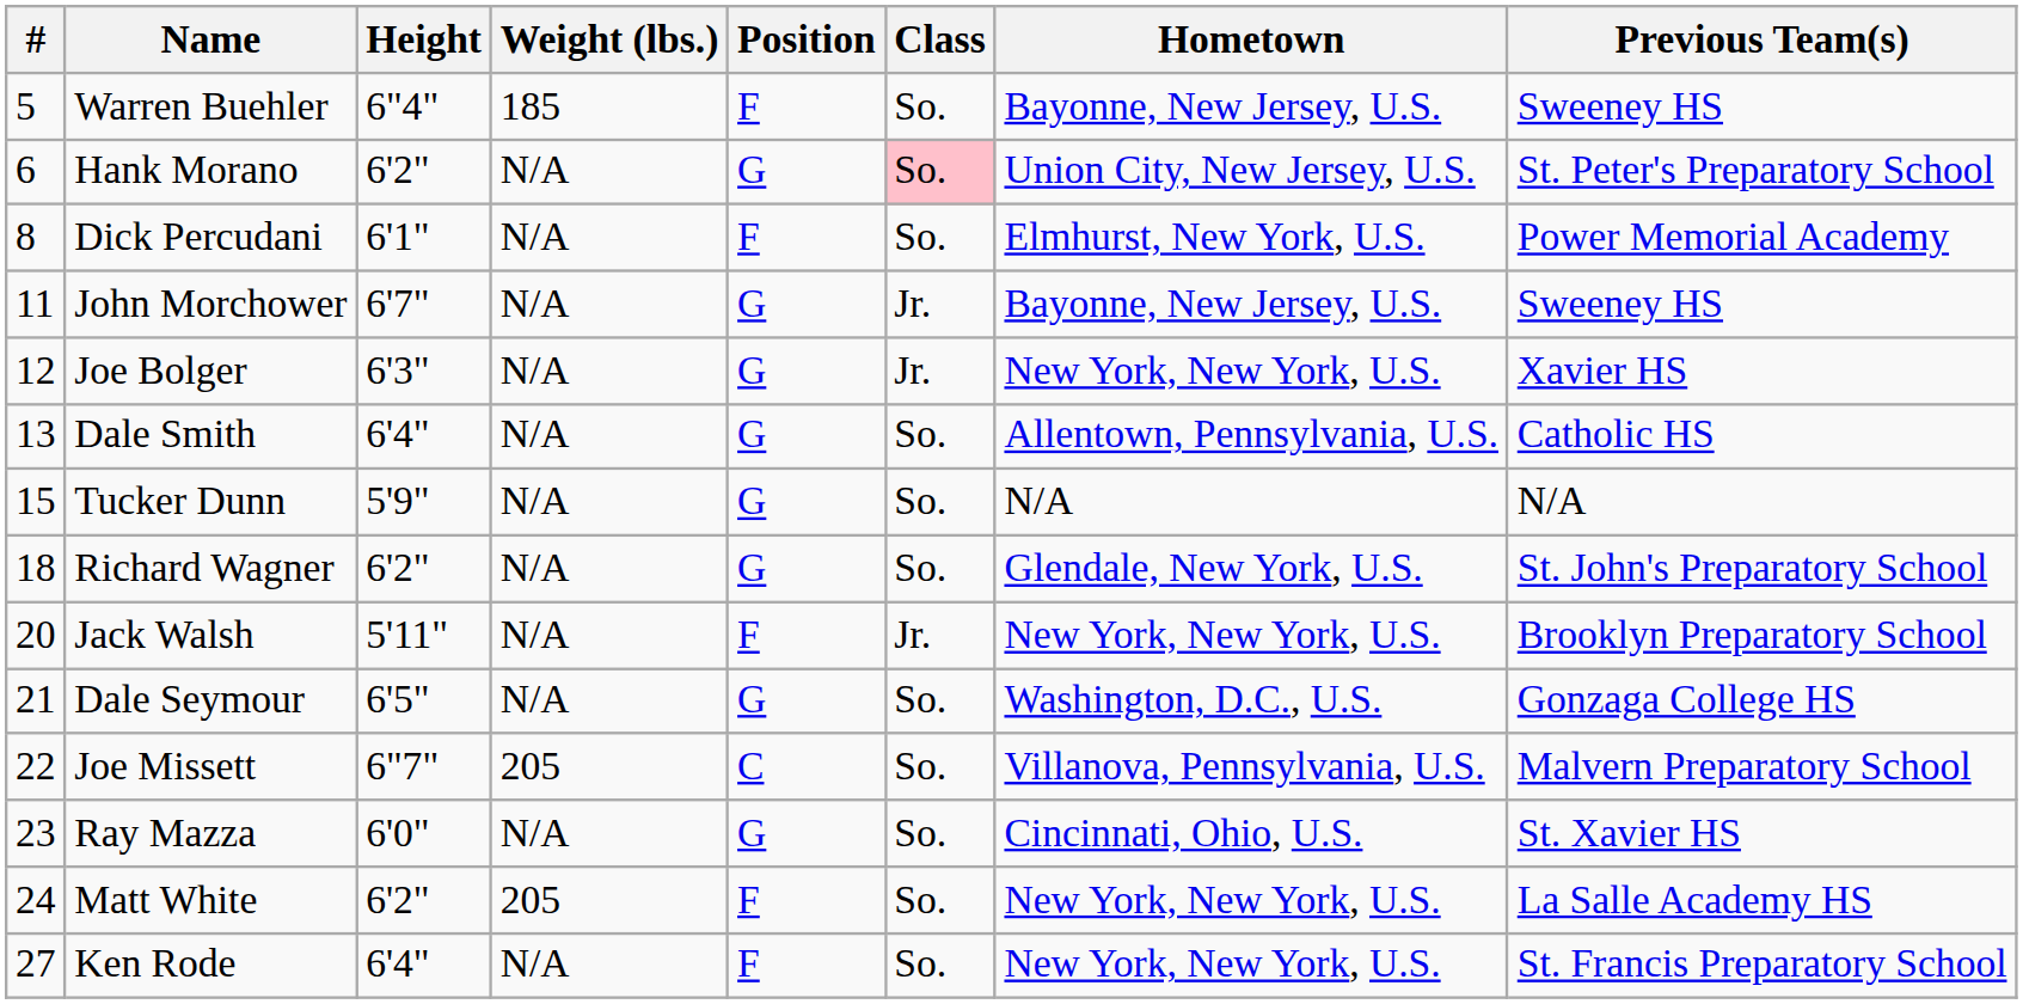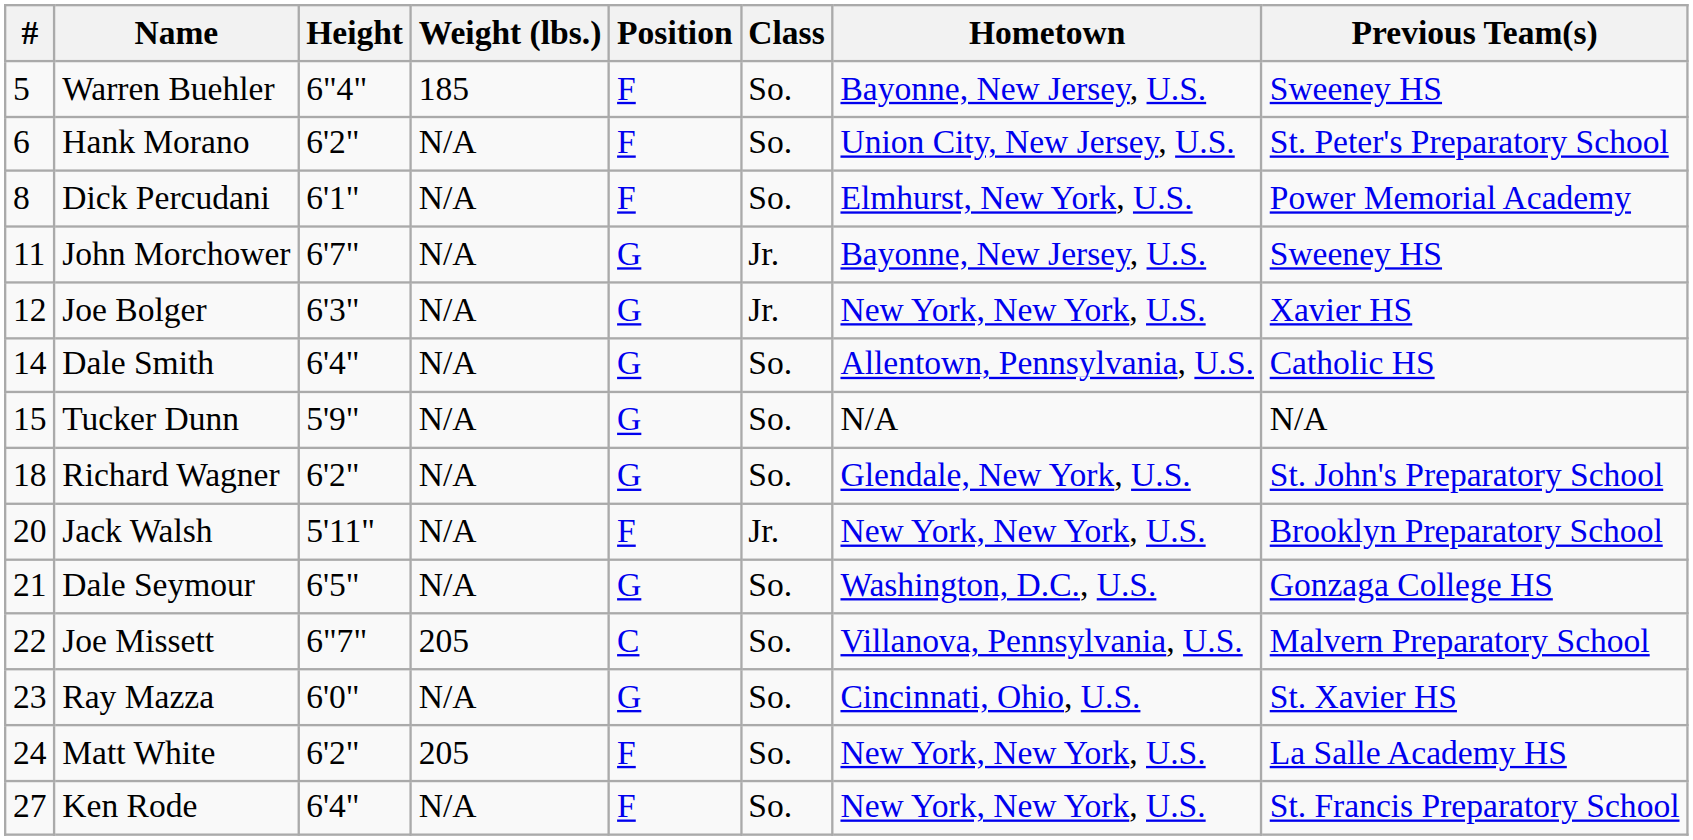 <table class="wikitable" style="font-size: 90%">
 <tr>
 <th>#</th>
 <th>Name</th>
 <th>Height</th>
 <th>Weight (lbs.)</th>
 <th>Position</th>
 <th>Class</th>
 <th>Hometown</th>
 <th>Previous Team(s)</th>
 </tr>
 <tr>
 <td>5</td>
 <td>Warren Buehler</td>
 <td>6"4"</td>
 <td>185</td>
 <td><a href='#'>F</a></td>
 <td>So.</td>
 <td><a href='#'>Bayonne, New Jersey</a>, <a href='#'>U.S.</a></td>
 <td><a href='#'>Sweeney HS</a></td>
 </tr>
 <tr>
 <td>6</td>
 <td>Hank Morano</td>
 <td>6'2"</td>
 <td>N/A</td>
-<td><a href='#'>G</a></td>
-<td style="background: pink;">So.</td>
+<td><a href='#'>F</a></td>
+<td>So.</td>
 <td><a href='#'>Union City, New Jersey</a>, <a href='#'>U.S.</a></td>
 <td><a href='#'>St. Peter's Preparatory School</a></td>
 </tr>
 <tr>
 <td>8</td>
 <td>Dick Percudani</td>
 <td>6'1"</td>
 <td>N/A</td>
 <td><a href='#'>F</a></td>
 <td>So.</td>
 <td><a href='#'>Elmhurst, New York</a>, <a href='#'>U.S.</a></td>
 <td><a href='#'>Power Memorial Academy</a></td>
 </tr>
 <tr>
 <td>11</td>
 <td>John Morchower</td>
 <td>6'7"</td>
 <td>N/A</td>
 <td><a href='#'>G</a></td>
 <td>Jr.</td>
 <td><a href='#'>Bayonne, New Jersey</a>, <a href='#'>U.S.</a></td>
 <td><a href='#'>Sweeney HS</a></td>
 </tr>
 <tr>
 <td>12</td>
 <td>Joe Bolger</td>
 <td>6'3"</td>
 <td>N/A</td>
 <td><a href='#'>G</a></td>
 <td>Jr.</td>
 <td><a href='#'>New York, New York</a>, <a href='#'>U.S.</a></td>
 <td><a href='#'>Xavier HS</a></td>
 </tr>
 <tr>
-<td>13</td>
+<td>14</td>
 <td>Dale Smith</td>
 <td>6'4"</td>
 <td>N/A</td>
 <td><a href='#'>G</a></td>
 <td>So.</td>
 <td><a href='#'>Allentown, Pennsylvania</a>, <a href='#'>U.S.</a></td>
 <td><a href='#'>Catholic HS</a></td>
 </tr>
 <tr>
 <td>15</td>
 <td>Tucker Dunn</td>
 <td>5'9"</td>
 <td>N/A</td>
 <td><a href='#'>G</a></td>
 <td>So.</td>
 <td>N/A</td>
 <td>N/A</td>
 </tr>
 <tr>
 <td>18</td>
 <td>Richard Wagner</td>
 <td>6'2"</td>
 <td>N/A</td>
 <td><a href='#'>G</a></td>
 <td>So.</td>
 <td><a href='#'>Glendale, New York</a>, <a href='#'>U.S.</a></td>
 <td><a href='#'>St. John's Preparatory School</a></td>
 </tr>
 <tr>
 <td>20</td>
 <td>Jack Walsh</td>
 <td>5'11"</td>
 <td>N/A</td>
 <td><a href='#'>F</a></td>
 <td>Jr.</td>
 <td><a href='#'>New York, New York</a>, <a href='#'>U.S.</a></td>
 <td><a href='#'>Brooklyn Preparatory School</a></td>
 </tr>
 <tr>
 <td>21</td>
 <td>Dale Seymour</td>
 <td>6'5"</td>
 <td>N/A</td>
 <td><a href='#'>G</a></td>
 <td>So.</td>
 <td><a href='#'>Washington, D.C.</a>, <a href='#'>U.S.</a></td>
 <td><a href='#'>Gonzaga College HS</a></td>
 </tr>
 <tr>
 <td>22</td>
 <td>Joe Missett</td>
 <td>6"7"</td>
 <td>205</td>
 <td><a href='#'>C</a></td>
 <td>So.</td>
 <td><a href='#'>Villanova, Pennsylvania</a>, <a href='#'>U.S.</a></td>
 <td><a href='#'>Malvern Preparatory School</a></td>
 </tr>
 <tr>
 <td>23</td>
 <td>Ray Mazza</td>
 <td>6'0"</td>
 <td>N/A</td>
 <td><a href='#'>G</a></td>
 <td>So.</td>
 <td><a href='#'>Cincinnati, Ohio</a>, <a href='#'>U.S.</a></td>
 <td><a href='#'>St. Xavier HS</a></td>
 </tr>
 <tr>
 <td>24</td>
 <td>Matt White</td>
 <td>6'2"</td>
 <td>205</td>
 <td><a href='#'>F</a></td>
 <td>So.</td>
 <td><a href='#'>New York, New York</a>, <a href='#'>U.S.</a></td>
 <td><a href='#'>La Salle Academy HS</a></td>
 </tr>
 <tr>
 <td>27</td>
 <td>Ken Rode</td>
 <td>6'4"</td>
 <td>N/A</td>
 <td><a href='#'>F</a></td>
 <td>So.</td>
 <td><a href='#'>New York, New York</a>, <a href='#'>U.S.</a></td>
 <td><a href='#'>St. Francis Preparatory School</a></td>
 </tr>
 </table>
